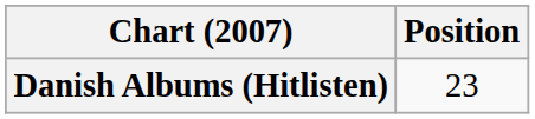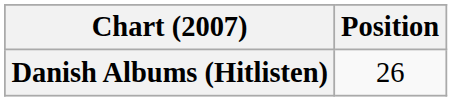 <table class="wikitable plainrowheaders" style="text-align:center">
 <tr>
 <th scope="col">Chart (2007)</th>
 <th scope="col">Position</th>
 </tr>
 <tr>
 <th scope="row">Danish Albums (Hitlisten)</th>
-<td>23</td>
+<td>26</td>
 </tr>
 </table>
